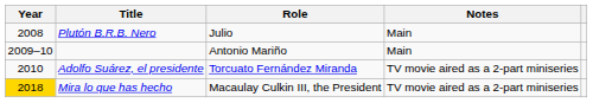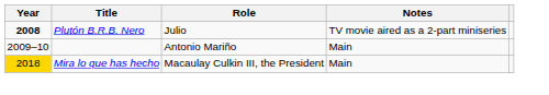 <table class="wikitable sortable">
 <tr>
 <th>Year</th>
 <th>Title</th>
 <th>Role</th>
 <th class="unsortable">Notes</th>
 <th></th>
 </tr>
 <tr>
-<td align = "center">2008</td>
+<td align = "center"><strong>2008</strong></td>
 <td><em><a href='#'>Plutón B.R.B. Nero</a></em></td>
 <td>Julio</td>
-<td>Main</td>
+<td>TV movie aired as a 2-part miniseries</td>
 <td align = "center"></td>
 </tr>
 <tr>
 <td align = "center">2009–10</td>
 <td><em></em></td>
 <td>Antonio Mariño</td>
 <td>Main</td>
 <td align = "center"></td>
 </tr>
 <tr>
-<td align = "center">2010</td>
-<td><em><a href='#'>Adolfo Suárez, el presidente</a></em></td>
-<td><a href='#'>Torcuato Fernández Miranda</a></td>
-<td>TV movie aired as a 2-part miniseries</td>
-<td align = "center"></td>
-</tr>
-<tr>
 <td align = "center" style="background: gold;">2018</td>
 <td><em><a href='#'>Mira lo que has hecho</a></em></td>
 <td>Macaulay Culkin III, the President</td>
-<td>TV movie aired as a 2-part miniseries</td>
+<td>Main</td>
 <td align  = "center"></td>
 </tr>
 </table>
